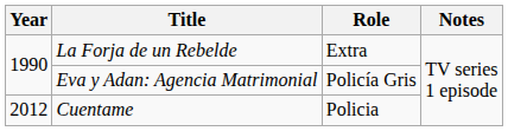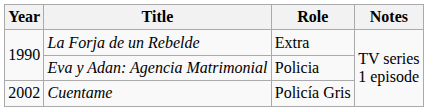 <table class="wikitable sortable">
 <tr>
 <th>Year</th>
 <th>Title</th>
 <th>Role</th>
 <th>Notes</th>
 </tr>
 <tr>
 <td rowspan=2>1990</td>
 <td><em>La Forja de un Rebelde</em></td>
 <td>Extra</td>
 <td rowspan=3>TV series<br> 1 episode</td>
 </tr>
 <tr>
 <td><em>Eva y Adan: Agencia Matrimonial</em></td>
+<td>Policia</td>
+</tr>
+<tr>
+<td>2002</td>
+<td><em>Cuentame</em></td>
 <td>Policía Gris</td>
 </tr>
-<tr>
-<td>2012</td>
-<td><em>Cuentame</em></td>
-<td>Policia</td>
-</tr>
 </table>
